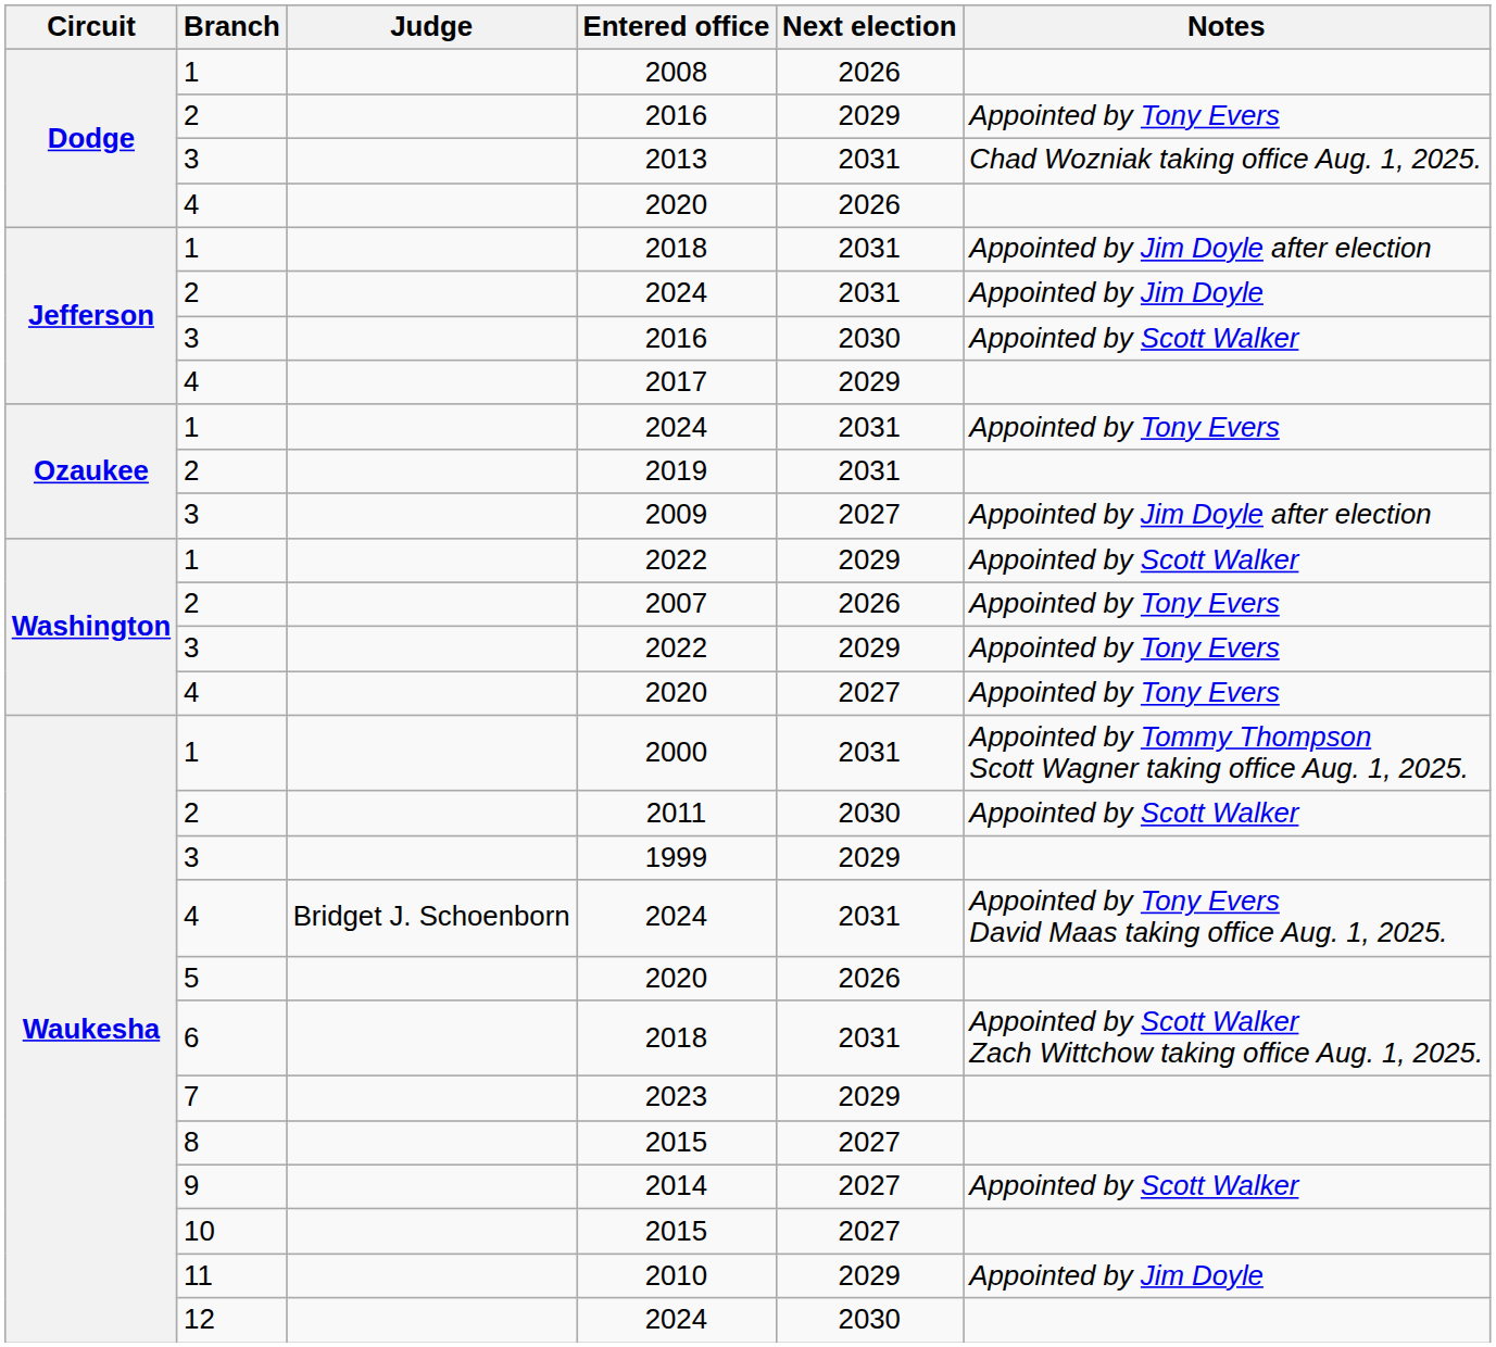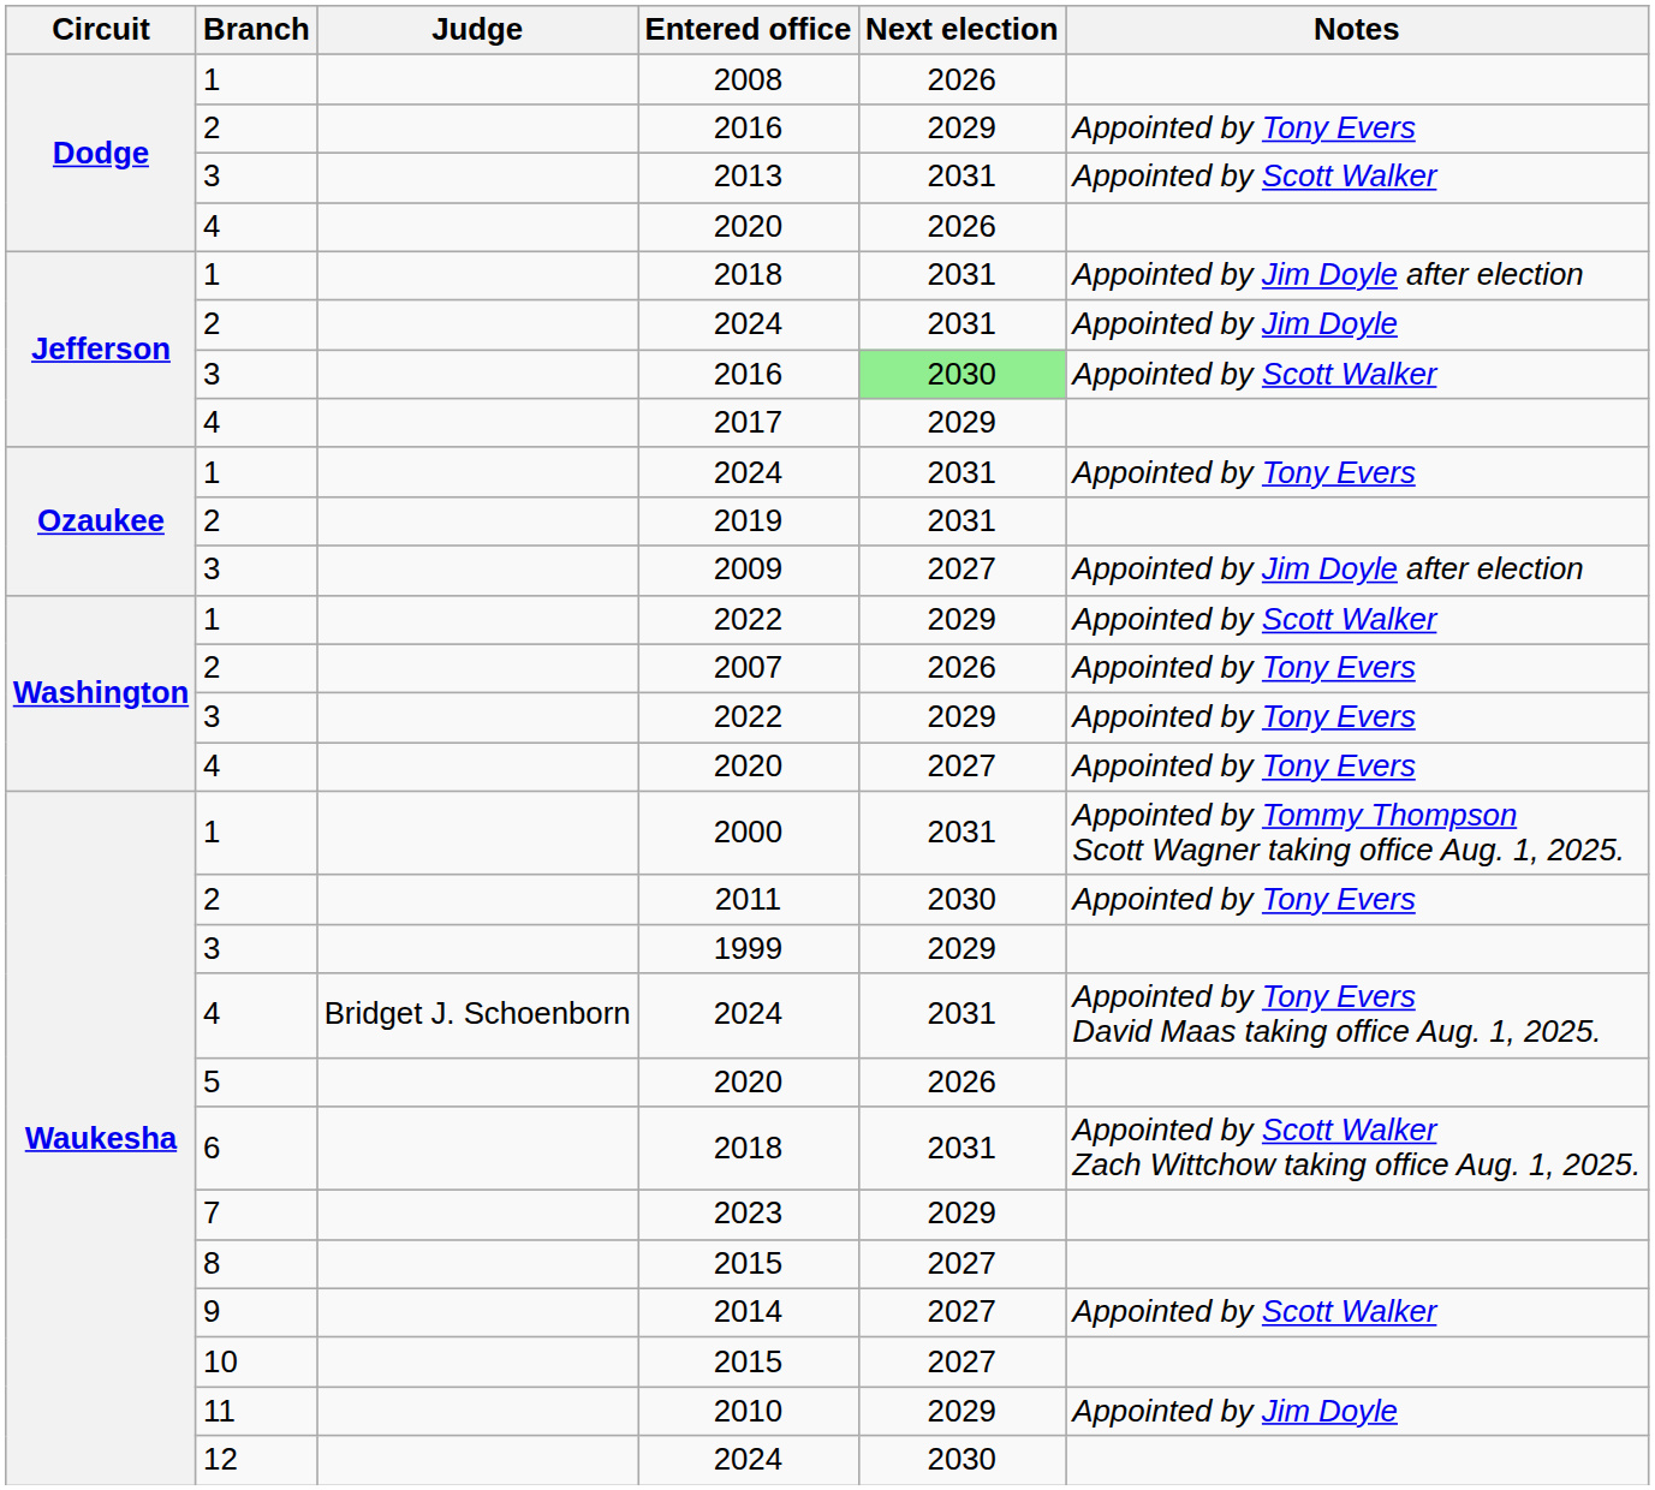 <table class="wikitable sortable">
 <tr>
 <th>Circuit</th>
 <th>Branch</th>
 <th>Judge</th>
 <th>Entered office</th>
 <th>Next election</th>
 <th>Notes</th>
 </tr>
 <tr>
 <th rowspan="4"><a href='#'>Dodge</a></th>
 <td>1</td>
 <td></td>
 <td align="center">2008</td>
 <td align="center">2026</td>
 <td></td>
 </tr>
 <tr>
 <td>2</td>
 <td></td>
 <td align="center">2016</td>
 <td align="center">2029</td>
 <td><em>Appointed by <a href='#'>Tony Evers</a></em></td>
 </tr>
 <tr>
 <td>3</td>
 <td></td>
 <td align="center">2013</td>
 <td align="center">2031</td>
-<td><em>Chad Wozniak taking office Aug. 1, 2025.</em></td>
+<td><em>Appointed by <a href='#'>Scott Walker</a></em></td>
 </tr>
 <tr>
 <td>4</td>
 <td></td>
 <td align="center">2020</td>
 <td align="center">2026</td>
 <td></td>
 </tr>
 <tr>
 <th rowspan="4"><a href='#'>Jefferson</a></th>
 <td>1</td>
 <td></td>
 <td align="center">2018</td>
 <td align="center">2031</td>
 <td><em>Appointed by <a href='#'>Jim Doyle</a> after election</em></td>
 </tr>
 <tr>
 <td>2</td>
 <td></td>
 <td align="center">2024</td>
 <td align="center">2031</td>
 <td><em>Appointed by <a href='#'>Jim Doyle</a></em></td>
 </tr>
 <tr>
 <td>3</td>
 <td></td>
 <td align="center">2016</td>
-<td align="center">2030</td>
+<td align="center" style="background: lightgreen;">2030</td>
 <td><em>Appointed by <a href='#'>Scott Walker</a></em></td>
 </tr>
 <tr>
 <td>4</td>
 <td></td>
 <td align="center">2017</td>
 <td align="center">2029</td>
 <td></td>
 </tr>
 <tr>
 <th rowspan="3"><a href='#'>Ozaukee</a></th>
 <td>1</td>
 <td></td>
 <td align="center">2024</td>
 <td align="center">2031</td>
 <td><em>Appointed by <a href='#'>Tony Evers</a></em></td>
 </tr>
 <tr>
 <td>2</td>
 <td></td>
 <td align="center">2019</td>
 <td align="center">2031</td>
 <td></td>
 </tr>
 <tr>
 <td>3</td>
 <td></td>
 <td align="center">2009</td>
 <td align="center">2027</td>
 <td><em>Appointed by <a href='#'>Jim Doyle</a> after election</em></td>
 </tr>
 <tr>
 <th rowspan="4"><a href='#'>Washington</a></th>
 <td>1</td>
 <td></td>
 <td align="center">2022</td>
 <td align="center">2029</td>
 <td><em>Appointed by <a href='#'>Scott Walker</a></em></td>
 </tr>
 <tr>
 <td>2</td>
 <td></td>
 <td align="center">2007</td>
 <td align="center">2026</td>
 <td><em>Appointed by <a href='#'>Tony Evers</a></em></td>
 </tr>
 <tr>
 <td>3</td>
 <td></td>
 <td align="center">2022</td>
 <td align="center">2029</td>
 <td><em>Appointed by <a href='#'>Tony Evers</a></em></td>
 </tr>
 <tr>
 <td>4</td>
 <td></td>
 <td align="center">2020</td>
 <td align="center">2027</td>
 <td><em>Appointed by <a href='#'>Tony Evers</a></em></td>
 </tr>
 <tr>
 <th rowspan="12"><a href='#'>Waukesha</a></th>
 <td>1</td>
 <td></td>
 <td align="center">2000</td>
 <td align="center">2031</td>
 <td><em>Appointed by <a href='#'>Tommy Thompson</a></em><br><em>Scott Wagner taking office Aug. 1, 2025.</em></td>
 </tr>
 <tr>
 <td>2</td>
 <td></td>
 <td align="center">2011</td>
 <td align="center">2030</td>
-<td><em>Appointed by <a href='#'>Scott Walker</a></em></td>
+<td><em>Appointed by <a href='#'>Tony Evers</a></em></td>
 </tr>
 <tr>
 <td>3</td>
 <td></td>
 <td align="center">1999</td>
 <td align="center">2029</td>
 <td></td>
 </tr>
 <tr>
 <td>4</td>
 <td>Bridget J. Schoenborn</td>
 <td align="center">2024</td>
 <td align="center">2031</td>
 <td><em>Appointed by <a href='#'>Tony Evers</a></em><br><em>David Maas taking office Aug. 1, 2025.</em></td>
 </tr>
 <tr>
 <td>5</td>
 <td></td>
 <td align="center">2020</td>
 <td align="center">2026</td>
 <td></td>
 </tr>
 <tr>
 <td>6</td>
 <td></td>
 <td align="center">2018</td>
 <td align="center">2031</td>
 <td><em>Appointed by <a href='#'>Scott Walker</a></em><br><em>Zach Wittchow taking office Aug. 1, 2025.</em></td>
 </tr>
 <tr>
 <td>7</td>
 <td></td>
 <td align="center">2023</td>
 <td align="center">2029</td>
 <td></td>
 </tr>
 <tr>
 <td>8</td>
 <td></td>
 <td align="center">2015</td>
 <td align="center">2027</td>
 <td></td>
 </tr>
 <tr>
 <td>9</td>
 <td></td>
 <td align="center">2014</td>
 <td align="center">2027</td>
 <td><em>Appointed by <a href='#'>Scott Walker</a></em></td>
 </tr>
 <tr>
 <td>10</td>
 <td></td>
 <td align="center">2015</td>
 <td align="center">2027</td>
 <td></td>
 </tr>
 <tr>
 <td>11</td>
 <td></td>
 <td align="center">2010</td>
 <td align="center">2029</td>
 <td><em>Appointed by <a href='#'>Jim Doyle</a></em></td>
 </tr>
 <tr>
 <td>12</td>
 <td></td>
 <td align="center">2024</td>
 <td align="center">2030</td>
 <td></td>
 </tr>
 </table>
